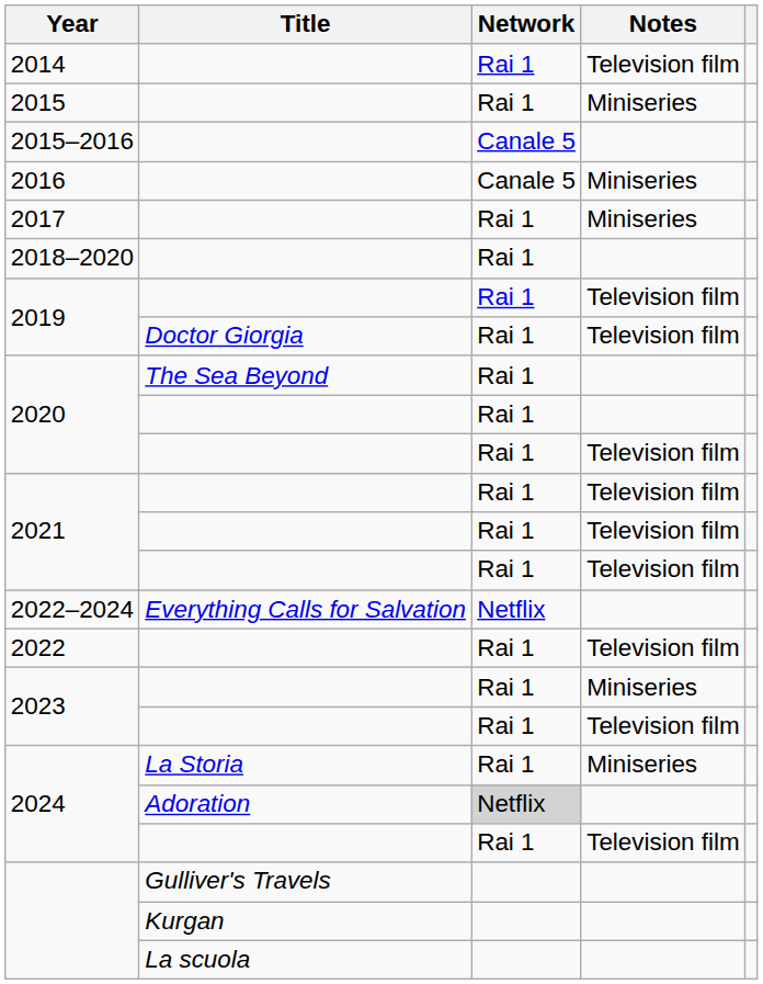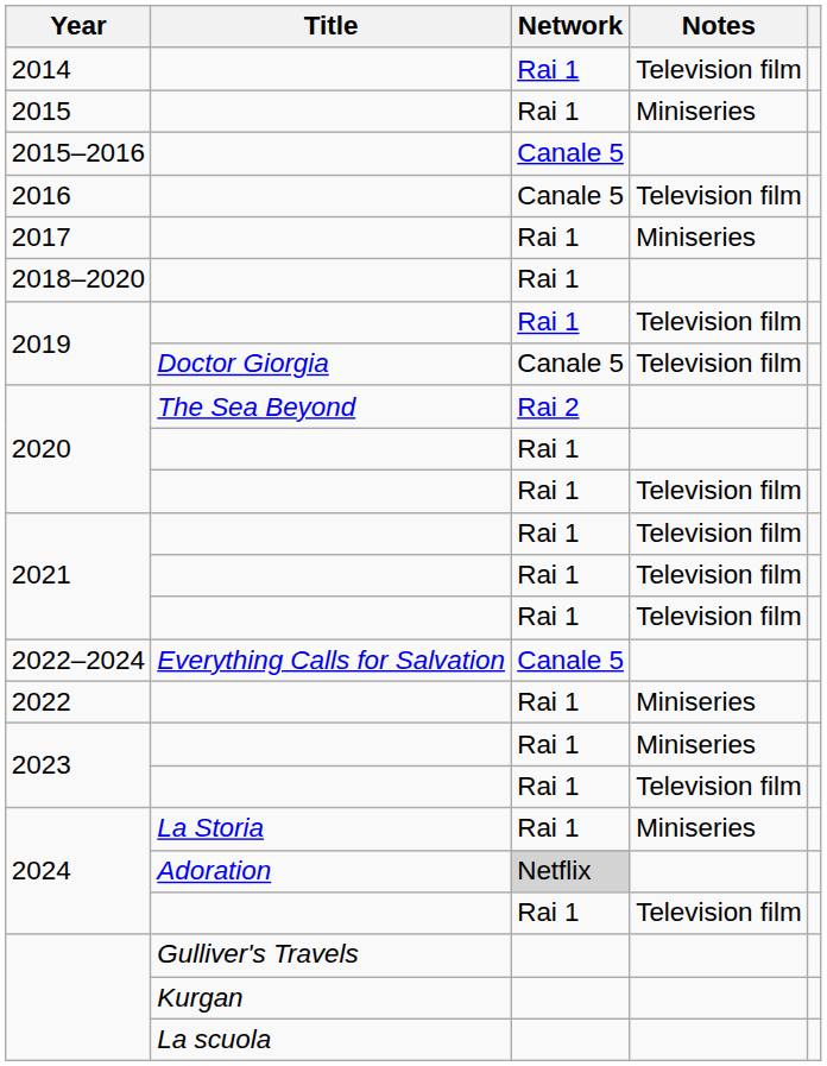 <table class="wikitable sortable">
 <tr>
 <th>Year</th>
 <th>Title</th>
 <th>Network</th>
 <th class="unsortable">Notes</th>
 <th class="unsortable"></th>
 </tr>
 <tr>
 <td>2014</td>
 <td><em></em></td>
 <td><a href='#'>Rai 1</a></td>
 <td>Television film</td>
 <td></td>
 </tr>
 <tr>
 <td>2015</td>
 <td><em></em></td>
 <td>Rai 1</td>
 <td>Miniseries</td>
 <td></td>
 </tr>
 <tr>
 <td>2015–2016</td>
 <td><em></em></td>
 <td><a href='#'>Canale 5</a></td>
 <td></td>
 <td></td>
 </tr>
 <tr>
 <td>2016</td>
 <td><em></em></td>
 <td>Canale 5</td>
-<td>Miniseries</td>
+<td>Television film</td>
 <td></td>
 </tr>
 <tr>
 <td>2017</td>
 <td><em></em></td>
 <td>Rai 1</td>
 <td>Miniseries</td>
 <td></td>
 </tr>
 <tr>
 <td>2018–2020</td>
 <td><em></em></td>
 <td>Rai 1</td>
 <td></td>
 <td></td>
 </tr>
 <tr>
 <td rowspan="2">2019</td>
 <td><em></em></td>
 <td><a href='#'>Rai 1</a></td>
 <td>Television film</td>
 <td></td>
 </tr>
 <tr>
 <td><em><a href='#'>Doctor Giorgia</a></em></td>
-<td>Rai 1</td>
+<td>Canale 5</td>
 <td>Television film</td>
 <td></td>
 </tr>
 <tr>
 <td rowspan="3">2020</td>
 <td><em><a href='#'>The Sea Beyond</a></em></td>
-<td>Rai 1</td>
+<td><a href='#'>Rai 2</a></td>
 <td></td>
 <td></td>
 </tr>
 <tr>
 <td><em></em></td>
 <td>Rai 1</td>
 <td></td>
 <td></td>
 </tr>
 <tr>
 <td><em></em></td>
 <td>Rai 1</td>
 <td>Television film</td>
 <td></td>
 </tr>
 <tr>
 <td rowspan="3">2021</td>
 <td><em></em></td>
 <td>Rai 1</td>
 <td>Television film</td>
 <td></td>
 </tr>
 <tr>
 <td><em></em></td>
 <td>Rai 1</td>
 <td>Television film</td>
 <td></td>
 </tr>
 <tr>
 <td><em></em></td>
 <td>Rai 1</td>
 <td>Television film</td>
 <td></td>
 </tr>
 <tr>
 <td>2022–2024</td>
 <td><em><a href='#'>Everything Calls for Salvation</a></em></td>
-<td><a href='#'>Netflix</a></td>
+<td><a href='#'>Canale 5</a></td>
 <td></td>
 <td></td>
 </tr>
 <tr>
 <td>2022</td>
 <td><em></em></td>
 <td>Rai 1</td>
-<td>Television film</td>
+<td>Miniseries</td>
 <td></td>
 </tr>
 <tr>
 <td rowspan="2">2023</td>
 <td><em></em></td>
 <td>Rai 1</td>
 <td>Miniseries</td>
 <td></td>
 </tr>
 <tr>
 <td><em></em></td>
 <td>Rai 1</td>
 <td>Television film</td>
 <td></td>
 </tr>
 <tr>
 <td rowspan="3">2024</td>
 <td><em><a href='#'>La Storia</a></em></td>
 <td>Rai 1</td>
 <td>Miniseries</td>
 <td></td>
 </tr>
 <tr>
 <td><em><a href='#'>Adoration</a></em></td>
 <td style="background: lightgrey;">Netflix</td>
 <td></td>
 <td></td>
 </tr>
 <tr>
 <td><em></em></td>
 <td>Rai 1</td>
 <td>Television film</td>
 <td></td>
 </tr>
 <tr>
 <td rowspan="3"></td>
 <td><em>Gulliver's Travels</em></td>
 <td></td>
 <td></td>
 <td></td>
 </tr>
 <tr>
 <td><em>Kurgan</em></td>
 <td></td>
 <td></td>
 <td></td>
 </tr>
 <tr>
 <td><em>La scuola</em></td>
 <td></td>
 <td></td>
 <td></td>
 </tr>
 </table>
